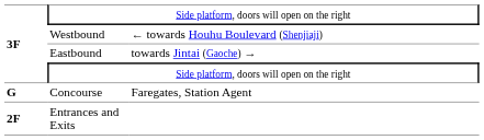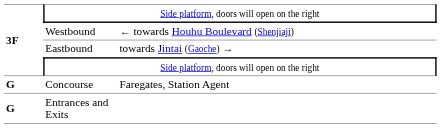 <table table border=0 cellspacing=0 cellpadding=3>
 <tr>
 <td style="border-top:solid 1px gray;border-bottom:solid 1px gray;" rowspan=4><strong>3F</strong></td>
 <td style="border-right:solid 2px black;border-left:solid 2px black;border-top:solid 1px gray;border-bottom:solid 2px black;text-align:center;" colspan=2><small><a href='#'>Side platform</a>, doors will open on the right</small></td>
 </tr>
 <tr>
 <td style="border-top:solid 0px gray;">Westbound</td>
 <td style="border-top:solid 0px gray;">←  towards <a href='#'>Houhu Boulevard</a> <small>(<a href='#'>Shenjiaji</a>)</small></td>
 </tr>
 <tr>
 <td style="border-top:solid 1px gray;">Eastbound</td>
 <td style="border-top:solid 1px gray;"> towards <a href='#'>Jintai</a> <small>(<a href='#'>Gaoche</a>)</small> →</td>
 </tr>
 <tr>
 <td style="border-right:solid 2px black;border-left:solid 2px black;border-top:solid 2px black;border-bottom:solid 1px gray;text-align:center;" colspan=2><small><a href='#'>Side platform</a>, doors will open on the right</small></td>
 </tr>
 <tr>
 <td style="border-top:solid 0px gray;border-bottom:solid 1px gray;" width=50><strong>G</strong></td>
 <td style="border-top:solid 0px gray;border-bottom:solid 1px gray;" width=100>Concourse</td>
 <td style="border-top:solid 0px gray;border-bottom:solid 1px gray;" width=450>Faregates, Station Agent</td>
 </tr>
 <tr>
-<td style="border-top:solid 0px gray;border-bottom:solid 1px gray;" width=50><strong>2F</strong></td>
+<td style="border-top:solid 0px gray;border-bottom:solid 1px gray;" width=50><strong>G</strong></td>
 <td style="border-top:solid 0px gray;border-bottom:solid 1px gray;" width=100>Entrances and Exits</td>
 <td style="border-top:solid 0px gray;border-bottom:solid 1px gray;" width=450></td>
 </tr>
 </table>
